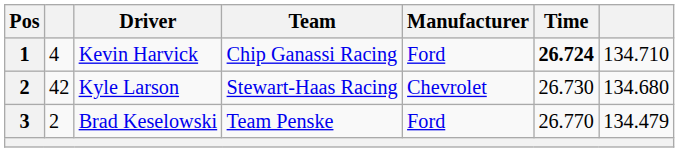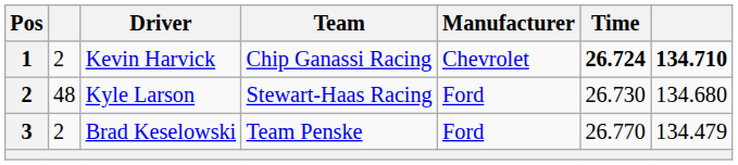 <table class="wikitable" style="font-size:95%">
 <tr>
 <th>Pos</th>
 <th></th>
 <th>Driver</th>
 <th>Team</th>
 <th>Manufacturer</th>
 <th>Time</th>
 <th></th>
 </tr>
 <tr>
 <th>1</th>
-<td>4</td>
+<td>2</td>
 <td><a href='#'>Kevin Harvick</a></td>
 <td><a href='#'>Chip Ganassi Racing</a></td>
-<td><a href='#'>Ford</a></td>
+<td><a href='#'>Chevrolet</a></td>
 <td><strong>26.724</strong></td>
-<td>134.710</td>
+<td><strong>134.710</strong></td>
 </tr>
 <tr>
 <th>2</th>
-<td>42</td>
+<td>48</td>
 <td><a href='#'>Kyle Larson</a></td>
 <td><a href='#'>Stewart-Haas Racing</a></td>
-<td><a href='#'>Chevrolet</a></td>
+<td><a href='#'>Ford</a></td>
 <td>26.730</td>
 <td>134.680</td>
 </tr>
 <tr>
 <th>3</th>
 <td>2</td>
 <td><a href='#'>Brad Keselowski</a></td>
 <td><a href='#'>Team Penske</a></td>
 <td><a href='#'>Ford</a></td>
 <td>26.770</td>
 <td>134.479</td>
 </tr>
 <tr>
 <th colspan="7"></th>
 </tr>
 </table>
